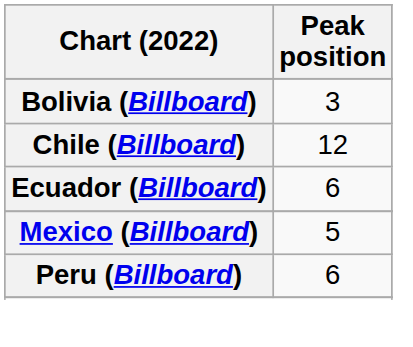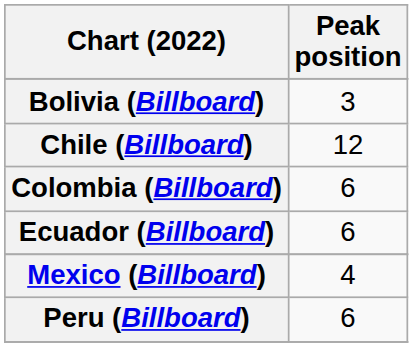 <table class="wikitable sortable plainrowheaders" style="text-align:center">
 <tr>
 <th scope="col">Chart (2022)</th>
 <th scope="col">Peak<br>position</th>
 </tr>
 <tr>
 </tr>
 <tr>
 <th scope="row">Bolivia (<em><a href='#'>Billboard</a></em>)</th>
 <td>3</td>
 </tr>
 <tr>
 <th scope="row">Chile (<em><a href='#'>Billboard</a></em>)</th>
 <td>12</td>
 </tr>
 <tr>
+<th scope="row">Colombia (<em><a href='#'>Billboard</a></em>)</th>
+<td>6</td>
+</tr>
+<tr>
 <th scope="row">Ecuador (<em><a href='#'>Billboard</a></em>)</th>
 <td>6</td>
 </tr>
 <tr>
 </tr>
 <tr>
 <th scope="row"><a href='#'>Mexico</a> (<em><a href='#'>Billboard</a></em>)</th>
-<td>5</td>
+<td>4</td>
 </tr>
 <tr>
 <th scope="row">Peru (<em><a href='#'>Billboard</a></em>)</th>
 <td>6</td>
 </tr>
 <tr>
 </tr>
 <tr>
 </tr>
 </table>
